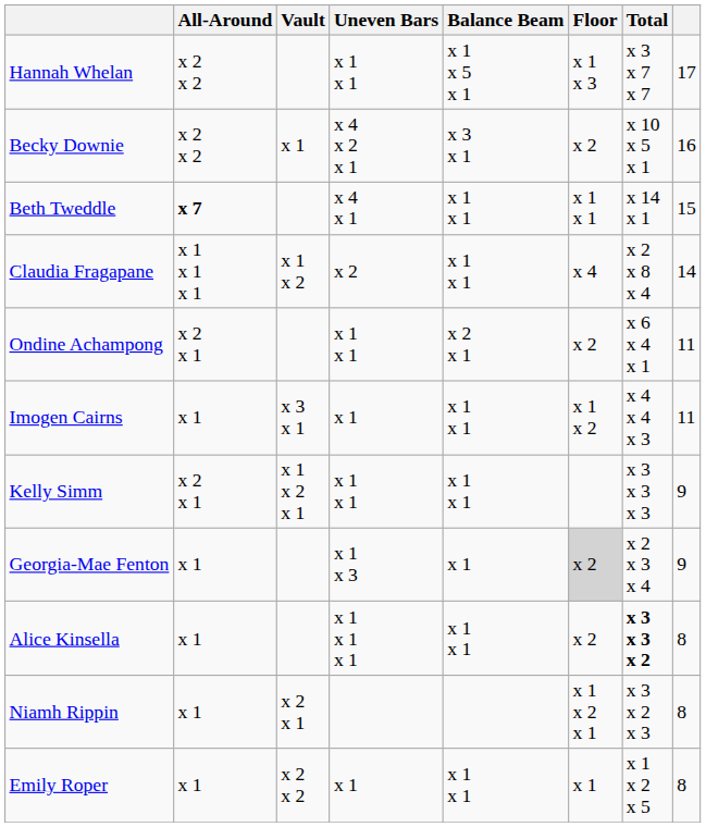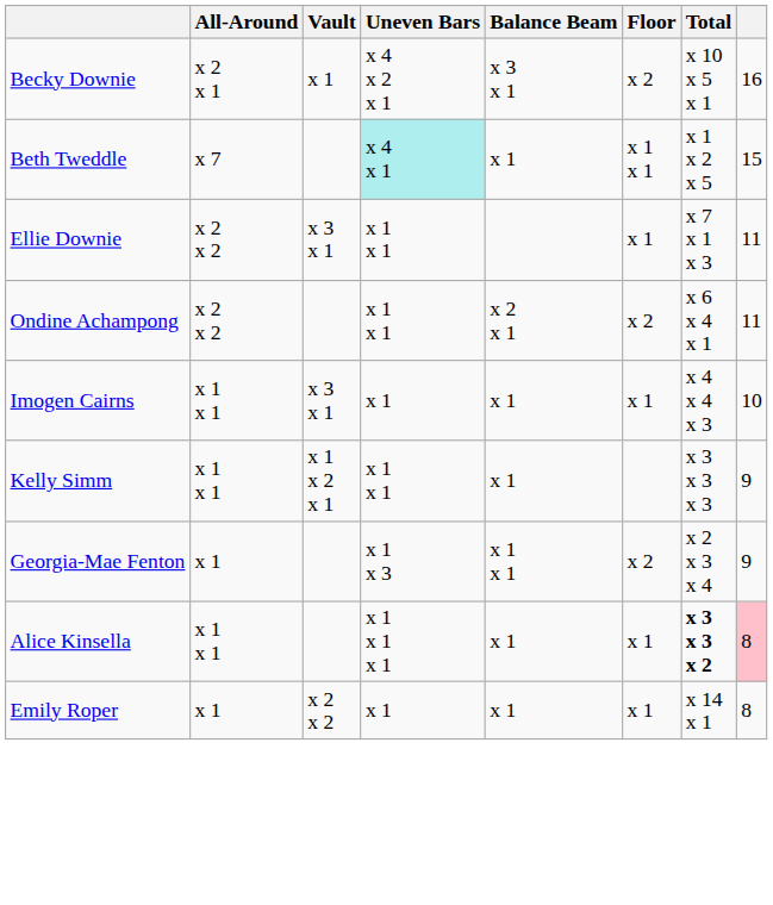 <table class="wikitable">
 <tr>
 <th></th>
 <th>All-Around</th>
 <th>Vault</th>
 <th>Uneven Bars</th>
 <th>Balance Beam</th>
 <th>Floor</th>
 <th>Total</th>
 <th></th>
 </tr>
 <tr>
-<td><a href='#'>Hannah Whelan</a></td>
-<td> x 2<br> x 2</td>
-<td></td>
-<td> x 1<br> x 1</td>
-<td> x 1<br> x 5 <br> x 1</td>
-<td> x 1<br> x 3</td>
-<td> x 3<br> x 7 <br> x 7</td>
-<td>17</td>
-</tr>
-<tr>
 <td><a href='#'>Becky Downie</a></td>
-<td> x 2<br> x 2</td>
+<td> x 2<br> x 1</td>
 <td> x 1</td>
 <td> x 4<br> x 2<br> x 1</td>
 <td> x 3<br> x 1</td>
 <td> x 2</td>
 <td> x 10<br> x 5 <br> x 1</td>
 <td>16</td>
 </tr>
 <tr>
 <td><a href='#'>Beth Tweddle</a></td>
-<td><strong> x 7</strong></td>
+<td> x 7</td>
 <td></td>
-<td> x 4<br> x 1</td>
+<td style="background: paleturquoise;"> x 4<br> x 1</td>
+<td> x 1</td>
 <td> x 1<br> x 1</td>
-<td> x 1<br> x 1</td>
-<td> x 14<br> x 1</td>
+<td> x 1<br> x 2<br> x 5</td>
 <td>15</td>
 </tr>
 <tr>
-<td><a href='#'>Claudia Fragapane</a></td>
-<td> x 1<br> x 1<br> x 1</td>
-<td> x 1<br> x 2</td>
-<td> x 2</td>
+<td><a href='#'>Ellie Downie</a></td>
+<td> x 2<br> x 2</td>
+<td> x 3<br> x 1</td>
 <td> x 1<br> x 1</td>
-<td> x 4</td>
-<td> x 2<br> x 8<br> x 4</td>
-<td>14</td>
+<td></td>
+<td> x 1</td>
+<td> x 7<br> x 1<br> x 3</td>
+<td>11</td>
 </tr>
 <tr>
 <td><a href='#'>Ondine Achampong</a></td>
-<td> x 2<br> x 1</td>
+<td> x 2<br> x 2</td>
 <td></td>
 <td> x 1<br> x 1</td>
 <td> x 2<br> x 1</td>
 <td> x 2</td>
 <td> x 6<br> x 4<br> x 1</td>
 <td>11</td>
 </tr>
 <tr>
 <td><a href='#'>Imogen Cairns</a></td>
-<td> x 1</td>
+<td> x 1<br> x 1</td>
 <td> x 3<br> x 1</td>
 <td> x 1</td>
-<td> x 1<br> x 1</td>
-<td> x 1<br> x 2</td>
+<td> x 1</td>
+<td> x 1</td>
 <td> x 4<br> x 4<br> x 3</td>
-<td>11</td>
+<td>10</td>
 </tr>
 <tr>
 <td><a href='#'>Kelly Simm</a></td>
-<td> x 2<br> x 1</td>
+<td> x 1<br> x 1</td>
 <td> x 1<br> x 2<br> x 1</td>
 <td> x 1<br> x 1</td>
-<td> x 1<br> x 1</td>
+<td> x 1</td>
 <td></td>
 <td> x 3<br> x 3<br> x 3</td>
 <td>9</td>
 </tr>
 <tr>
 <td><a href='#'>Georgia-Mae Fenton</a></td>
 <td> x 1</td>
 <td></td>
 <td> x 1<br> x 3</td>
-<td> x 1</td>
-<td style="background: lightgrey;"> x 2</td>
+<td> x 1<br> x 1</td>
+<td> x 2</td>
 <td> x 2<br> x 3<br> x 4</td>
 <td>9</td>
 </tr>
 <tr>
 <td><a href='#'>Alice Kinsella</a></td>
-<td> x 1</td>
+<td> x 1<br> x 1</td>
 <td></td>
 <td> x 1<br> x 1<br> x 1</td>
-<td> x 1<br> x 1</td>
-<td> x 2</td>
+<td> x 1</td>
+<td> x 1</td>
 <td><strong> x 3<br> x 3<br> x 2</strong></td>
-<td>8</td>
-</tr>
-<tr>
-<td><a href='#'>Niamh Rippin</a></td>
-<td> x 1</td>
-<td> x 2<br> x 1</td>
-<td></td>
-<td></td>
-<td> x 1<br> x 2<br> x 1</td>
-<td> x 3<br> x 2<br> x 3</td>
-<td>8</td>
+<td style="background: pink;">8</td>
 </tr>
 <tr>
 <td><a href='#'>Emily Roper</a></td>
 <td> x 1</td>
 <td> x 2<br> x 2</td>
 <td> x 1</td>
-<td> x 1<br> x 1</td>
 <td> x 1</td>
-<td> x 1<br> x 2<br> x 5</td>
+<td> x 1</td>
+<td> x 14<br> x 1</td>
 <td>8</td>
 </tr>
 </table>
